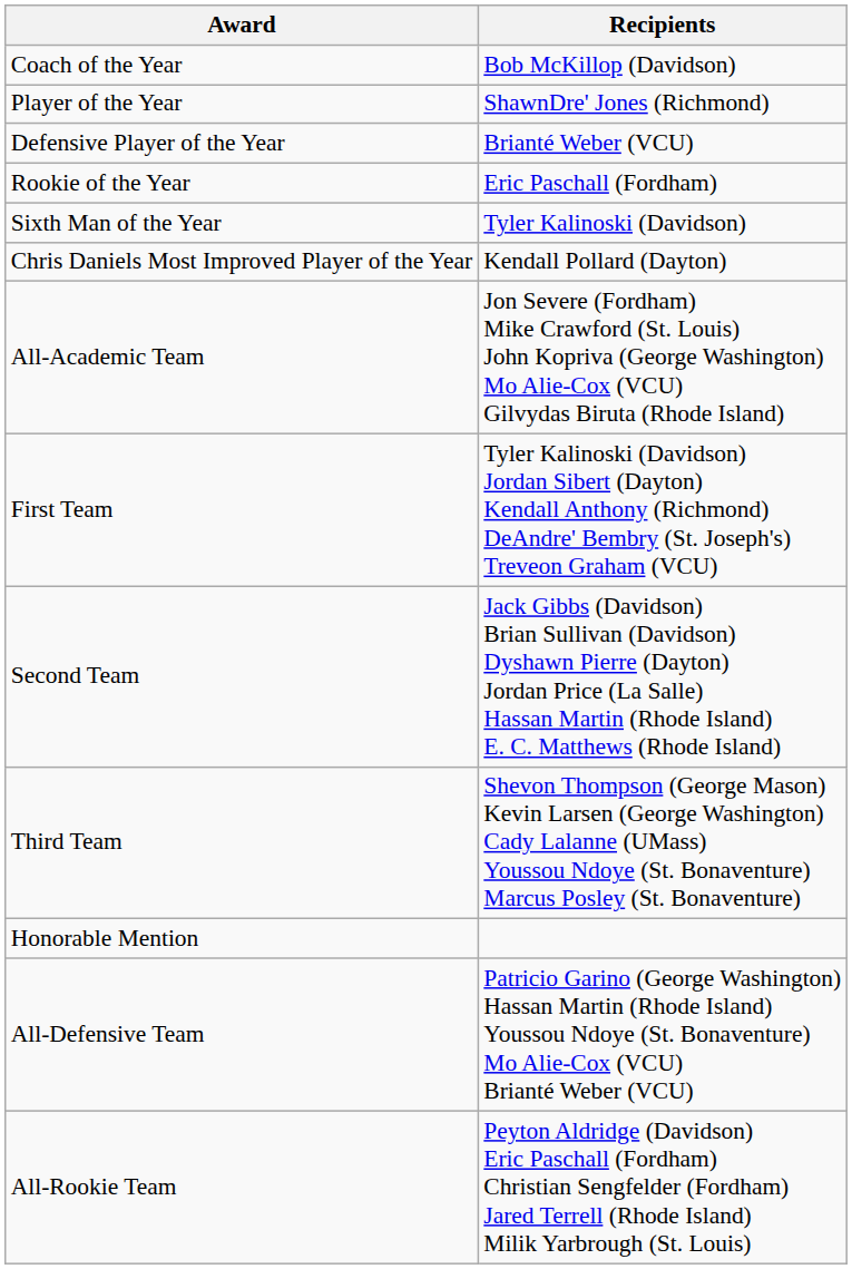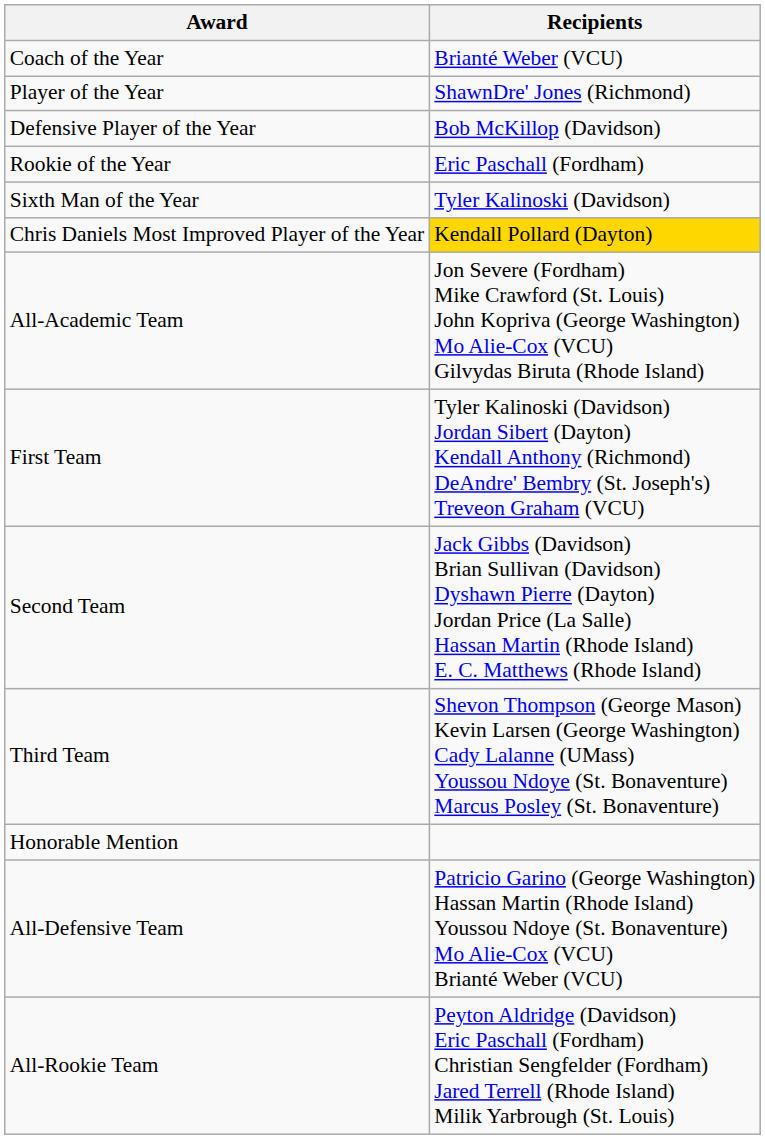 <table class="wikitable" style="white-space:nowrap; font-size:90%;">
 <tr>
 <th>Award</th>
 <th>Recipients</th>
 </tr>
 <tr>
 <td>Coach of the Year</td>
-<td><a href='#'>Bob McKillop</a> (Davidson)</td>
+<td><a href='#'>Brianté Weber</a> (VCU)</td>
 </tr>
 <tr>
 <td>Player of the Year</td>
 <td><a href='#'>ShawnDre' Jones</a> (Richmond)</td>
 </tr>
 <tr>
 <td>Defensive Player of the Year</td>
-<td><a href='#'>Brianté Weber</a> (VCU)</td>
+<td><a href='#'>Bob McKillop</a> (Davidson)</td>
 </tr>
 <tr>
 <td>Rookie of the Year</td>
 <td><a href='#'>Eric Paschall</a> (Fordham)</td>
 </tr>
 <tr>
 <td>Sixth Man of the Year</td>
 <td><a href='#'>Tyler Kalinoski</a> (Davidson)</td>
 </tr>
 <tr>
 <td>Chris Daniels Most Improved Player of the Year</td>
-<td>Kendall Pollard (Dayton)</td>
+<td style="background: gold;">Kendall Pollard (Dayton)</td>
 </tr>
 <tr>
 <td>All-Academic Team</td>
 <td>Jon Severe (Fordham) <br> Mike Crawford (St. Louis) <br> John Kopriva (George Washington) <br> <a href='#'>Mo Alie-Cox</a> (VCU) <br> Gilvydas Biruta (Rhode Island)</td>
 </tr>
 <tr>
 <td>First Team</td>
 <td>Tyler Kalinoski (Davidson) <br> <a href='#'>Jordan Sibert</a> (Dayton) <br> <a href='#'>Kendall Anthony</a> (Richmond) <br> <a href='#'>DeAndre' Bembry</a> (St. Joseph's) <br> <a href='#'>Treveon Graham</a> (VCU)</td>
 </tr>
 <tr>
 <td>Second Team</td>
 <td><a href='#'>Jack Gibbs</a> (Davidson) <br> Brian Sullivan (Davidson) <br> <a href='#'>Dyshawn Pierre</a> (Dayton) <br> Jordan Price (La Salle) <br> <a href='#'>Hassan Martin</a> (Rhode Island) <br> <a href='#'>E. C. Matthews</a> (Rhode Island)</td>
 </tr>
 <tr>
 <td>Third Team</td>
 <td><a href='#'>Shevon Thompson</a> (George Mason) <br> Kevin Larsen (George Washington) <br> <a href='#'>Cady Lalanne</a> (UMass) <br> <a href='#'>Youssou Ndoye</a> (St. Bonaventure) <br> <a href='#'>Marcus Posley</a> (St. Bonaventure)</td>
 </tr>
 <tr>
 <td>Honorable Mention</td>
 <td></td>
 </tr>
 <tr>
 <td>All-Defensive Team</td>
 <td><a href='#'>Patricio Garino</a> (George Washington) <br> Hassan Martin (Rhode Island) <br> Youssou Ndoye (St. Bonaventure) <br> <a href='#'>Mo Alie-Cox</a> (VCU) <br> Brianté Weber (VCU)</td>
 </tr>
 <tr>
 <td>All-Rookie Team</td>
 <td><a href='#'>Peyton Aldridge</a> (Davidson) <br> <a href='#'>Eric Paschall</a> (Fordham) <br> Christian Sengfelder (Fordham) <br> <a href='#'>Jared Terrell</a> (Rhode Island) <br> Milik Yarbrough (St. Louis)</td>
 </tr>
 </table>
